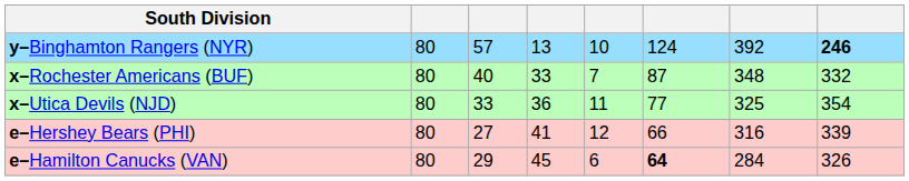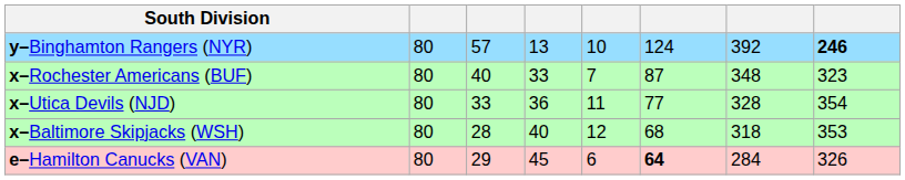 <table class="wikitable" style="width:50em">
 <tr>
 <th width="35%">South Division</th>
 <th width="5%"></th>
 <th width="5%"></th>
 <th width="5%"></th>
 <th width="5%"></th>
 <th width="7.5%"></th>
 <th width="7.5%"></th>
 <th width="7.5%"></th>
 </tr>
 <tr bgcolor="#97DEFF">
 <td><strong>y–</strong><a href='#'>Binghamton Rangers</a> (<a href='#'>NYR</a>)</td>
 <td>80</td>
 <td>57</td>
 <td>13</td>
 <td>10</td>
 <td>124</td>
 <td>392</td>
 <td><strong>246</strong></td>
 </tr>
 <tr bgcolor="#bbffbb">
 <td><strong>x–</strong><a href='#'>Rochester Americans</a> (<a href='#'>BUF</a>)</td>
 <td>80</td>
 <td>40</td>
 <td>33</td>
 <td>7</td>
 <td>87</td>
 <td>348</td>
-<td>332</td>
+<td>323</td>
 </tr>
 <tr bgcolor="#bbffbb">
 <td><strong>x–</strong><a href='#'>Utica Devils</a> (<a href='#'>NJD</a>)</td>
 <td>80</td>
 <td>33</td>
 <td>36</td>
 <td>11</td>
 <td>77</td>
-<td>325</td>
+<td>328</td>
 <td>354</td>
 </tr>
-<tr bgcolor="#ffcccc">
-<td><strong>e–</strong><a href='#'>Hershey Bears</a> (<a href='#'>PHI</a>)</td>
+<tr bgcolor="#bbffbb">
+<td><strong>x–</strong><a href='#'>Baltimore Skipjacks</a> (<a href='#'>WSH</a>)</td>
 <td>80</td>
-<td>27</td>
-<td>41</td>
+<td>28</td>
+<td>40</td>
 <td>12</td>
-<td>66</td>
-<td>316</td>
-<td>339</td>
+<td>68</td>
+<td>318</td>
+<td>353</td>
 </tr>
 <tr bgcolor="#ffcccc">
 <td><strong>e–</strong><a href='#'>Hamilton Canucks</a> (<a href='#'>VAN</a>)</td>
 <td>80</td>
 <td>29</td>
 <td>45</td>
 <td>6</td>
 <td><strong>64</strong></td>
 <td>284</td>
 <td>326</td>
 </tr>
 </table>
